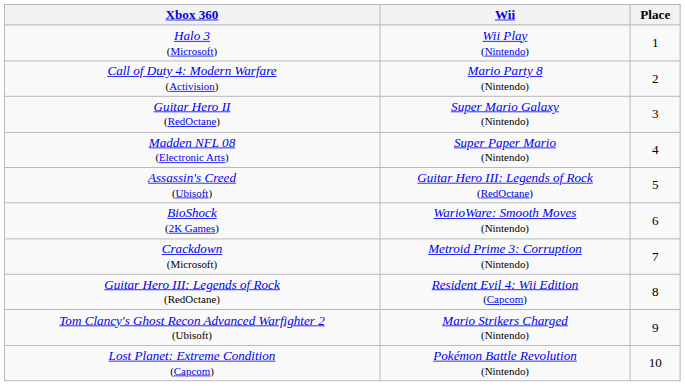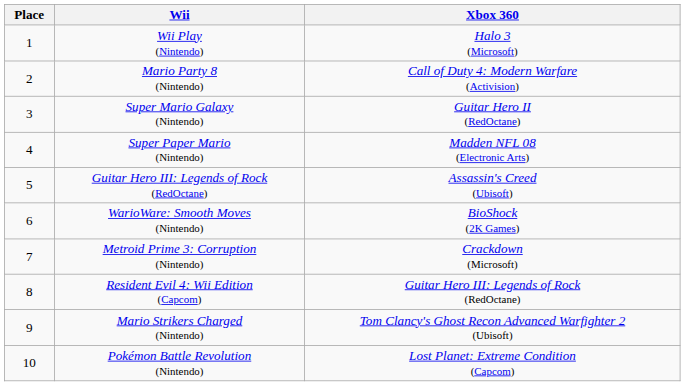 <table class="wikitable"  style="width:825px; text-align:center;">
 <tr>
+<th>Place</th>
+<th><a href='#'>Wii</a></th>
 <th><a href='#'>Xbox 360</a></th>
-<th><a href='#'>Wii</a></th>
-<th>Place</th>
 </tr>
 <tr>
+<td>1</td>
+<td><em><a href='#'>Wii Play</a></em><br><small>(<a href='#'>Nintendo</a>)</small></td>
 <td><em><a href='#'>Halo 3</a></em><br><small>(<a href='#'>Microsoft</a>)</small></td>
-<td><em><a href='#'>Wii Play</a></em><br><small>(<a href='#'>Nintendo</a>)</small></td>
-<td>1</td>
 </tr>
 <tr>
+<td>2</td>
+<td><em><a href='#'>Mario Party 8</a></em><br><small>(Nintendo)</small></td>
 <td><em><a href='#'>Call of Duty 4: Modern Warfare</a></em><br><small>(<a href='#'>Activision</a>)</small></td>
-<td><em><a href='#'>Mario Party 8</a></em><br><small>(Nintendo)</small></td>
-<td>2</td>
 </tr>
 <tr>
+<td>3</td>
+<td><em><a href='#'>Super Mario Galaxy</a></em><br><small>(Nintendo)</small></td>
 <td><em><a href='#'>Guitar Hero II</a></em><br><small>(<a href='#'>RedOctane</a>)</small></td>
-<td><em><a href='#'>Super Mario Galaxy</a></em><br><small>(Nintendo)</small></td>
-<td>3</td>
 </tr>
 <tr>
+<td>4</td>
+<td><em><a href='#'>Super Paper Mario</a></em><br><small>(Nintendo)</small></td>
 <td><em><a href='#'>Madden NFL 08</a></em><br><small>(<a href='#'>Electronic Arts</a>)</small></td>
-<td><em><a href='#'>Super Paper Mario</a></em><br><small>(Nintendo)</small></td>
-<td>4</td>
 </tr>
 <tr>
+<td>5</td>
+<td><em><a href='#'>Guitar Hero III: Legends of Rock</a></em><br><small>(<a href='#'>RedOctane</a>)</small></td>
 <td><em><a href='#'>Assassin's Creed</a></em><br><small>(<a href='#'>Ubisoft</a>)</small></td>
-<td><em><a href='#'>Guitar Hero III: Legends of Rock</a></em><br><small>(<a href='#'>RedOctane</a>)</small></td>
-<td>5</td>
 </tr>
 <tr>
+<td>6</td>
+<td><em><a href='#'>WarioWare: Smooth Moves</a></em><br><small>(Nintendo)</small></td>
 <td><em><a href='#'>BioShock</a></em><br><small>(<a href='#'>2K Games</a>)</small></td>
-<td><em><a href='#'>WarioWare: Smooth Moves</a></em><br><small>(Nintendo)</small></td>
-<td>6</td>
 </tr>
 <tr>
+<td>7</td>
+<td><em><a href='#'>Metroid Prime 3: Corruption</a></em><br><small>(Nintendo)</small></td>
 <td><em><a href='#'>Crackdown</a></em><br><small>(Microsoft)</small></td>
-<td><em><a href='#'>Metroid Prime 3: Corruption</a></em><br><small>(Nintendo)</small></td>
-<td>7</td>
 </tr>
 <tr>
+<td>8</td>
+<td><em><a href='#'>Resident Evil 4: Wii Edition</a></em><br><small>(<a href='#'>Capcom</a>)</small></td>
 <td><em><a href='#'>Guitar Hero III: Legends of Rock</a></em><br><small>(RedOctane)</small></td>
-<td><em><a href='#'>Resident Evil 4: Wii Edition</a></em><br><small>(<a href='#'>Capcom</a>)</small></td>
-<td>8</td>
 </tr>
 <tr>
+<td>9</td>
+<td><em><a href='#'>Mario Strikers Charged</a></em><br><small>(Nintendo)</small></td>
 <td><em><a href='#'>Tom Clancy's Ghost Recon Advanced Warfighter 2</a></em><br><small>(Ubisoft)</small></td>
-<td><em><a href='#'>Mario Strikers Charged</a></em><br><small>(Nintendo)</small></td>
-<td>9</td>
 </tr>
 <tr>
+<td>10</td>
+<td><em><a href='#'>Pokémon Battle Revolution</a></em><br><small>(Nintendo)</small></td>
 <td><em><a href='#'>Lost Planet: Extreme Condition</a></em><br><small>(<a href='#'>Capcom</a>)</small></td>
-<td><em><a href='#'>Pokémon Battle Revolution</a></em><br><small>(Nintendo)</small></td>
-<td>10</td>
 </tr>
 </table>
